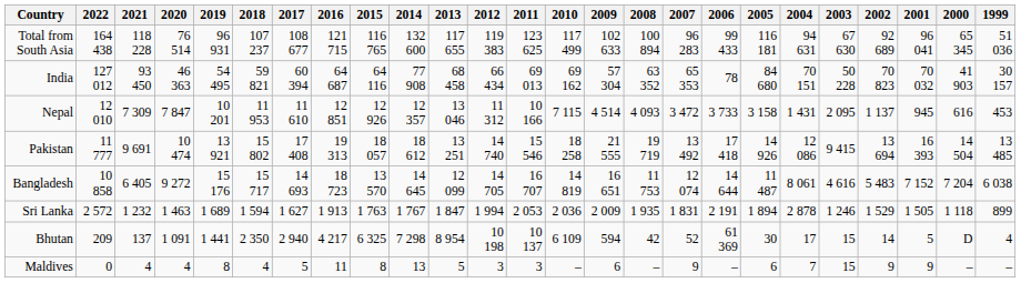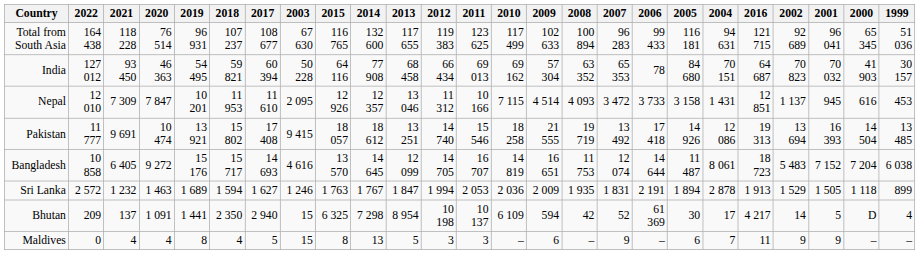 <table class="wikitable" style="text-align: right;">
 <tr>
 <th style="width:120pt;">Country</th>
 <th style="width:120pt;">2022</th>
 <th style="width:120pt;">2021</th>
 <th style="width:120pt;">2020</th>
 <th style="width:120pt;">2019</th>
 <th style="width:120pt;">2018</th>
 <th style="width:120pt;">2017</th>
-<th style="width:120pt;">2016</th>
+<th style="width:120pt;">2003</th>
 <th style="width:120pt;">2015</th>
 <th style="width:120pt;">2014</th>
 <th style="width:120pt;">2013</th>
 <th style="width:120pt;">2012</th>
 <th style="width:120pt;">2011</th>
 <th style="width:120pt;">2010</th>
 <th style="width:120pt;">2009</th>
 <th style="width:120pt;">2008</th>
 <th style="width:120pt;">2007</th>
 <th style="width:120pt;">2006</th>
 <th style="width:120pt;">2005</th>
 <th style="width:120pt;">2004</th>
-<th style="width:120pt;">2003</th>
+<th style="width:120pt;">2016</th>
 <th style="width:120pt;">2002</th>
 <th style="width:120pt;">2001</th>
 <th style="width:120pt;">2000</th>
 <th style="width:120pt;">1999</th>
 </tr>
 <tr>
 <td>Total from South Asia</td>
 <td>164 438</td>
 <td>118 228</td>
 <td>76 514</td>
 <td>96 931</td>
 <td>107 237</td>
 <td>108 677</td>
-<td>121 715</td>
+<td>67 630</td>
 <td>116 765</td>
 <td>132 600</td>
 <td>117 655</td>
 <td>119 383</td>
 <td>123 625</td>
 <td>117 499</td>
 <td>102 633</td>
 <td>100 894</td>
 <td>96 283</td>
 <td>99 433</td>
 <td>116 181</td>
 <td>94 631</td>
-<td>67 630</td>
+<td>121 715</td>
 <td>92 689</td>
 <td>96 041</td>
 <td>65 345</td>
 <td>51 036</td>
 </tr>
 <tr>
 <td>India</td>
 <td>127 012</td>
 <td>93 450</td>
 <td>46 363</td>
 <td>54 495</td>
 <td>59 821</td>
 <td>60 394</td>
-<td>64 687</td>
+<td>50 228</td>
 <td>64 116</td>
 <td>77 908</td>
 <td>68 458</td>
 <td>66 434</td>
 <td>69 013</td>
 <td>69 162</td>
 <td>57 304</td>
 <td>63 352</td>
 <td>65 353</td>
 <td>78</td>
 <td>84 680</td>
 <td>70 151</td>
-<td>50 228</td>
+<td>64 687</td>
 <td>70 823</td>
 <td>70 032</td>
 <td>41 903</td>
 <td>30 157</td>
 </tr>
 <tr>
 <td>Nepal</td>
 <td>12 010</td>
 <td>7 309</td>
 <td>7 847</td>
 <td>10 201</td>
 <td>11 953</td>
 <td>11 610</td>
-<td>12 851</td>
+<td>2 095</td>
 <td>12 926</td>
 <td>12 357</td>
 <td>13 046</td>
 <td>11 312</td>
 <td>10 166</td>
 <td>7 115</td>
 <td>4 514</td>
 <td>4 093</td>
 <td>3 472</td>
 <td>3 733</td>
 <td>3 158</td>
 <td>1 431</td>
-<td>2 095</td>
+<td>12 851</td>
 <td>1 137</td>
 <td>945</td>
 <td>616</td>
 <td>453</td>
 </tr>
 <tr>
 <td>Pakistan</td>
 <td>11 777</td>
 <td>9 691</td>
 <td>10 474</td>
 <td>13 921</td>
 <td>15 802</td>
 <td>17 408</td>
-<td>19 313</td>
+<td>9 415</td>
 <td>18 057</td>
 <td>18 612</td>
 <td>13 251</td>
 <td>14 740</td>
 <td>15 546</td>
 <td>18 258</td>
 <td>21 555</td>
 <td>19 719</td>
 <td>13 492</td>
 <td>17 418</td>
 <td>14 926</td>
 <td>12 086</td>
-<td>9 415</td>
+<td>19 313</td>
 <td>13 694</td>
 <td>16 393</td>
 <td>14 504</td>
 <td>13 485</td>
 </tr>
 <tr>
 <td>Bangladesh</td>
 <td>10 858</td>
 <td>6 405</td>
 <td>9 272</td>
 <td>15 176</td>
 <td>15 717</td>
 <td>14 693</td>
-<td>18 723</td>
+<td>4 616</td>
 <td>13 570</td>
 <td>14 645</td>
 <td>12 099</td>
 <td>14 705</td>
 <td>16 707</td>
 <td>14 819</td>
 <td>16 651</td>
 <td>11 753</td>
 <td>12 074</td>
 <td>14 644</td>
 <td>11 487</td>
 <td>8 061</td>
-<td>4 616</td>
+<td>18 723</td>
 <td>5 483</td>
 <td>7 152</td>
 <td>7 204</td>
 <td>6 038</td>
 </tr>
 <tr>
 <td>Sri Lanka</td>
 <td>2 572</td>
 <td>1 232</td>
 <td>1 463</td>
 <td>1 689</td>
 <td>1 594</td>
 <td>1 627</td>
-<td>1 913</td>
+<td>1 246</td>
 <td>1 763</td>
 <td>1 767</td>
 <td>1 847</td>
 <td>1 994</td>
 <td>2 053</td>
 <td>2 036</td>
 <td>2 009</td>
 <td>1 935</td>
 <td>1 831</td>
 <td>2 191</td>
 <td>1 894</td>
 <td>2 878</td>
-<td>1 246</td>
+<td>1 913</td>
 <td>1 529</td>
 <td>1 505</td>
 <td>1 118</td>
 <td>899</td>
 </tr>
 <tr>
 <td>Bhutan</td>
 <td>209</td>
 <td>137</td>
 <td>1 091</td>
 <td>1 441</td>
 <td>2 350</td>
 <td>2 940</td>
-<td>4 217</td>
+<td>15</td>
 <td>6 325</td>
 <td>7 298</td>
 <td>8 954</td>
 <td>10 198</td>
 <td>10 137</td>
 <td>6 109</td>
 <td>594</td>
 <td>42</td>
 <td>52</td>
 <td>61 369</td>
 <td>30</td>
 <td>17</td>
-<td>15</td>
+<td>4 217</td>
 <td>14</td>
 <td>5</td>
 <td>D</td>
 <td>4</td>
 </tr>
 <tr>
 <td>Maldives</td>
 <td>0</td>
 <td>4</td>
 <td>4</td>
 <td>8</td>
 <td>4</td>
 <td>5</td>
-<td>11</td>
+<td>15</td>
 <td>8</td>
 <td>13</td>
 <td>5</td>
 <td>3</td>
 <td>3</td>
 <td>–</td>
 <td>6</td>
 <td>–</td>
 <td>9</td>
 <td>–</td>
 <td>6</td>
 <td>7</td>
-<td>15</td>
+<td>11</td>
 <td>9</td>
 <td>9</td>
 <td>–</td>
 <td>–</td>
 </tr>
 </table>
